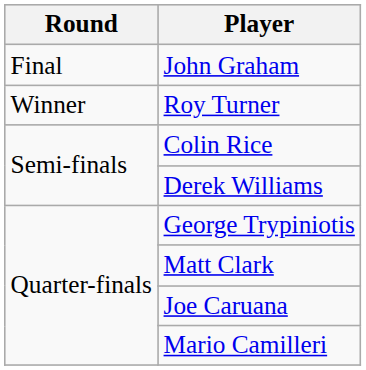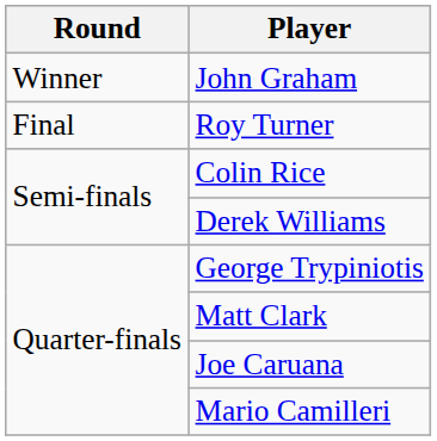 <table class="wikitable">
 <tr>
 <th>Round</th>
 <th>Player</th>
 </tr>
 <tr>
-<td rowspan="1">Final</td>
+<td rowspan="1">Winner</td>
 <td> <a href='#'>John Graham</a></td>
 </tr>
 <tr>
-<td rowspan="1">Winner</td>
+<td rowspan="1">Final</td>
 <td> <a href='#'>Roy Turner</a></td>
 </tr>
 <tr>
 <td rowspan="2">Semi-finals</td>
 <td> <a href='#'>Colin Rice</a></td>
 </tr>
 <tr>
 <td> <a href='#'>Derek Williams</a></td>
 </tr>
 <tr>
 <td rowspan="4">Quarter-finals</td>
 <td> <a href='#'>George Trypiniotis</a></td>
 </tr>
 <tr>
 <td> <a href='#'>Matt Clark</a></td>
 </tr>
 <tr>
 <td> <a href='#'>Joe Caruana</a></td>
 </tr>
 <tr>
 <td> <a href='#'>Mario Camilleri</a></td>
 </tr>
 </table>
